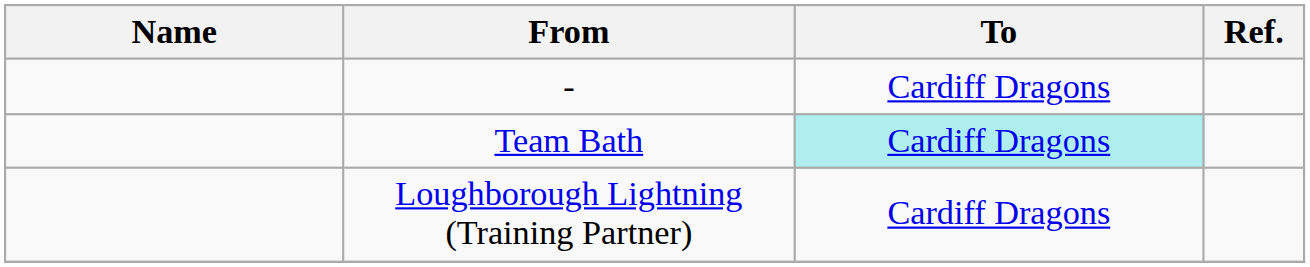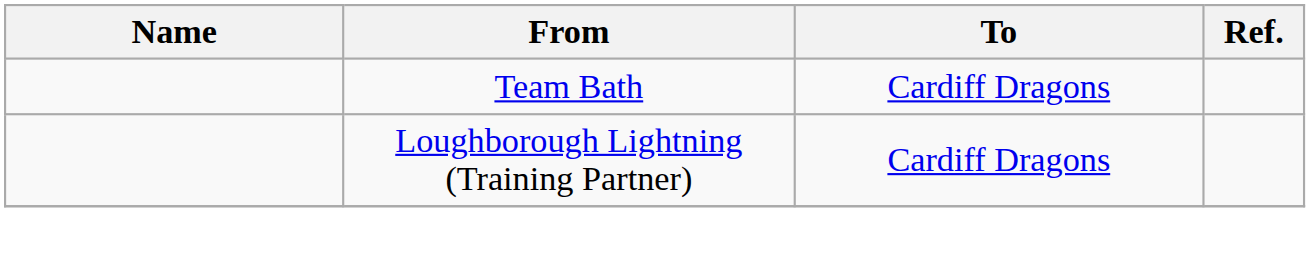 <table class="wikitable sortable alternance" style="text-align:center">
 <tr>
 <th style="width:250px;">Name</th>
 <th style="width:300px;">From</th>
 <th style="width:300px;">To</th>
 <th style="width:50px;">Ref.</th>
 </tr>
 <tr>
 <td> </td>
-<td>-</td>
+<td> <a href='#'>Team Bath</a></td>
 <td> <a href='#'>Cardiff Dragons</a></td>
-<td></td>
-</tr>
-<tr>
-<td> </td>
-<td> <a href='#'>Team Bath</a></td>
-<td style="background: paleturquoise;"> <a href='#'>Cardiff Dragons</a></td>
 <td></td>
 </tr>
 <tr>
 <td> </td>
 <td> <a href='#'>Loughborough Lightning</a> (Training Partner)</td>
 <td> <a href='#'>Cardiff Dragons</a></td>
 <td></td>
 </tr>
 <tr>
 </tr>
 </table>
